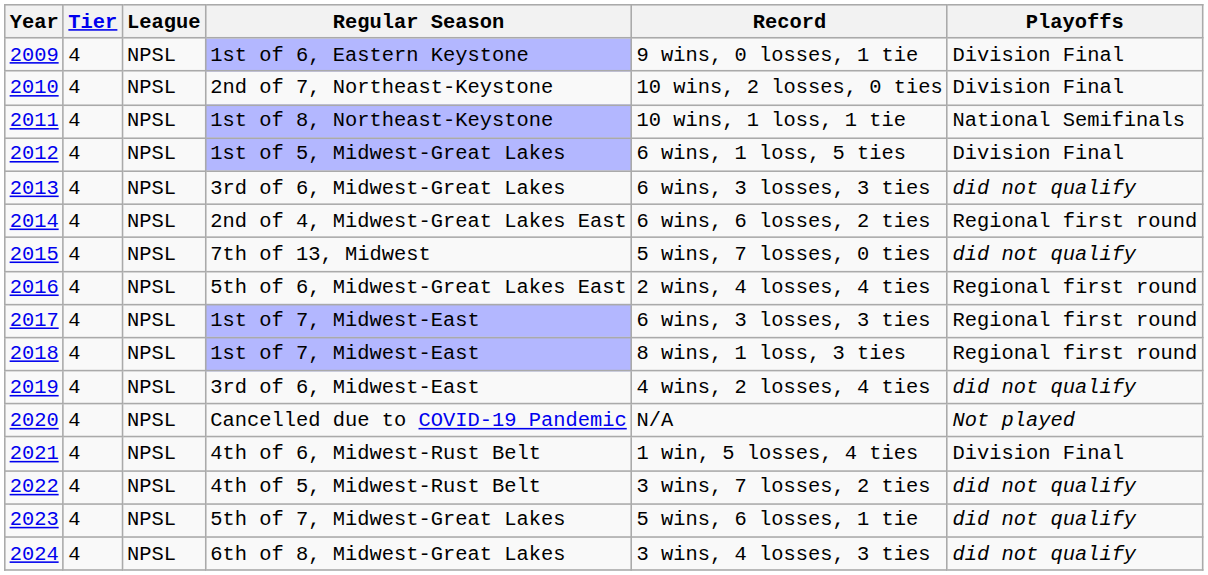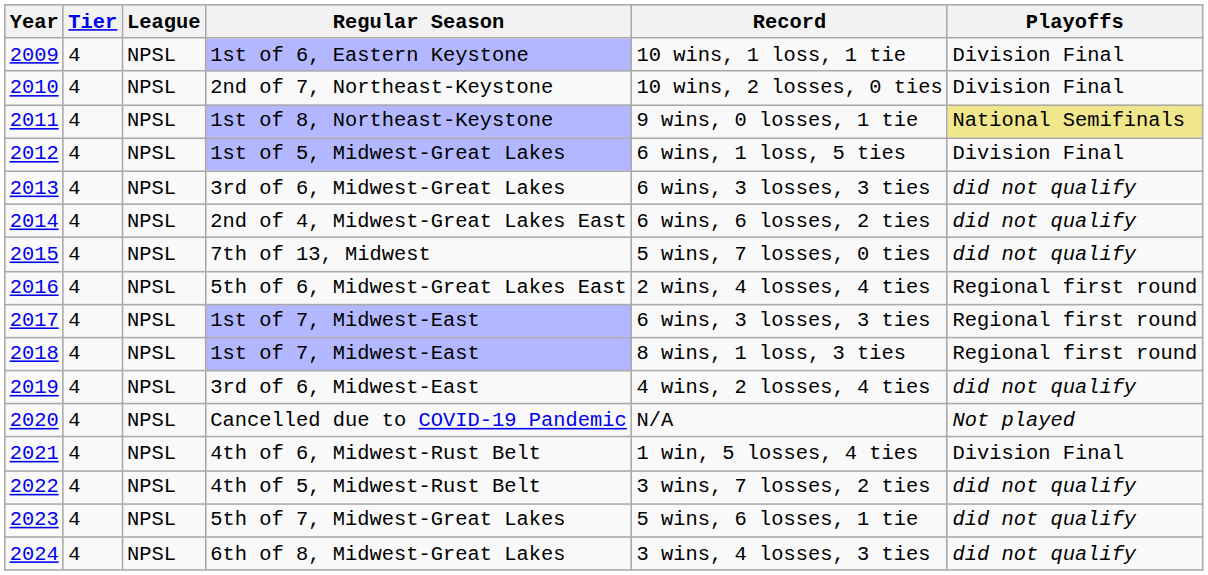 <table class="wikitable">
 <tr>
 <th>Year</th>
 <th><a href='#'>Tier</a></th>
 <th>League</th>
 <th>Regular Season</th>
 <th>Record</th>
 <th>Playoffs</th>
 </tr>
 <tr>
 <td><a href='#'>2009</a></td>
 <td>4</td>
 <td>NPSL</td>
 <td style="background:#b3b7ff;">1st of 6, Eastern Keystone</td>
-<td>9 wins, 0 losses, 1 tie</td>
+<td>10 wins, 1 loss, 1 tie</td>
 <td>Division Final</td>
 </tr>
 <tr>
 <td><a href='#'>2010</a></td>
 <td>4</td>
 <td>NPSL</td>
 <td>2nd of 7, Northeast-Keystone</td>
 <td>10 wins, 2 losses, 0 ties</td>
 <td>Division Final</td>
 </tr>
 <tr>
 <td><a href='#'>2011</a></td>
 <td>4</td>
 <td>NPSL</td>
 <td style="background:#b3b7ff;">1st of 8, Northeast-Keystone</td>
-<td>10 wins, 1 loss, 1 tie</td>
-<td>National Semifinals</td>
+<td>9 wins, 0 losses, 1 tie</td>
+<td style="background: khaki;">National Semifinals</td>
 </tr>
 <tr>
 <td><a href='#'>2012</a></td>
 <td>4</td>
 <td>NPSL</td>
 <td style="background:#b3b7ff;">1st of 5, Midwest-Great Lakes</td>
 <td>6 wins, 1 loss, 5 ties</td>
 <td>Division Final</td>
 </tr>
 <tr>
 <td><a href='#'>2013</a></td>
 <td>4</td>
 <td>NPSL</td>
 <td>3rd of 6, Midwest-Great Lakes</td>
 <td>6 wins, 3 losses, 3 ties</td>
 <td><em>did not qualify</em></td>
 </tr>
 <tr>
 <td><a href='#'>2014</a></td>
 <td>4</td>
 <td>NPSL</td>
 <td>2nd of 4, Midwest-Great Lakes East</td>
 <td>6 wins, 6 losses, 2 ties</td>
-<td>Regional first round</td>
+<td><em>did not qualify</em></td>
 </tr>
 <tr>
 <td><a href='#'>2015</a></td>
 <td>4</td>
 <td>NPSL</td>
 <td>7th of 13, Midwest</td>
 <td>5 wins, 7 losses, 0 ties</td>
 <td><em>did not qualify</em></td>
 </tr>
 <tr>
 <td><a href='#'>2016</a></td>
 <td>4</td>
 <td>NPSL</td>
 <td>5th of 6, Midwest-Great Lakes East</td>
 <td>2 wins, 4 losses, 4 ties</td>
 <td>Regional first round</td>
 </tr>
 <tr>
 <td><a href='#'>2017</a></td>
 <td>4</td>
 <td>NPSL</td>
 <td style="background:#b3b7ff;">1st of 7, Midwest-East</td>
 <td>6 wins, 3 losses, 3 ties</td>
 <td>Regional first round</td>
 </tr>
 <tr>
 <td><a href='#'>2018</a></td>
 <td>4</td>
 <td>NPSL</td>
 <td style="background:#b3b7ff;">1st of 7, Midwest-East</td>
 <td>8 wins, 1 loss, 3 ties</td>
 <td>Regional first round</td>
 </tr>
 <tr>
 <td><a href='#'>2019</a></td>
 <td>4</td>
 <td>NPSL</td>
 <td>3rd of 6, Midwest-East</td>
 <td>4 wins, 2 losses, 4 ties</td>
 <td><em>did not qualify</em></td>
 </tr>
 <tr>
 <td><a href='#'>2020</a></td>
 <td>4</td>
 <td>NPSL</td>
 <td>Cancelled due to <a href='#'>COVID-19 Pandemic</a></td>
 <td>N/A</td>
 <td><em>Not played</em></td>
 </tr>
 <tr>
 <td><a href='#'>2021</a></td>
 <td>4</td>
 <td>NPSL</td>
 <td>4th of 6, Midwest-Rust Belt</td>
 <td>1 win, 5 losses, 4 ties</td>
 <td>Division Final</td>
 </tr>
 <tr>
 <td><a href='#'>2022</a></td>
 <td>4</td>
 <td>NPSL</td>
 <td>4th of 5, Midwest-Rust Belt</td>
 <td>3 wins, 7 losses, 2 ties</td>
 <td><em> did not qualify</em></td>
 </tr>
 <tr>
 <td><a href='#'>2023</a></td>
 <td>4</td>
 <td>NPSL</td>
 <td>5th of 7, Midwest-Great Lakes</td>
 <td>5 wins, 6 losses, 1 tie</td>
 <td><em> did not qualify</em></td>
 </tr>
 <tr>
 <td><a href='#'>2024</a></td>
 <td>4</td>
 <td>NPSL</td>
 <td>6th of 8, Midwest-Great Lakes</td>
 <td>3 wins, 4 losses, 3 ties</td>
 <td><em> did not qualify</em></td>
 </tr>
 </table>
